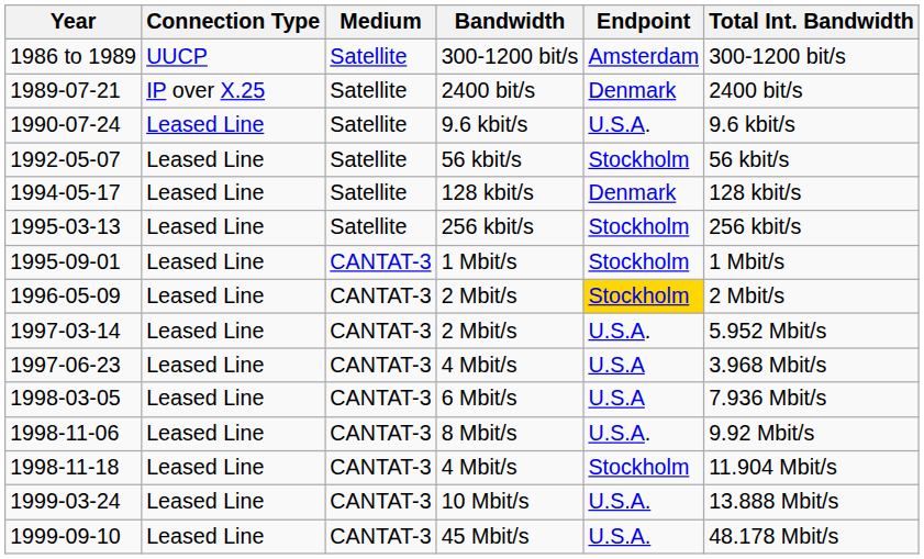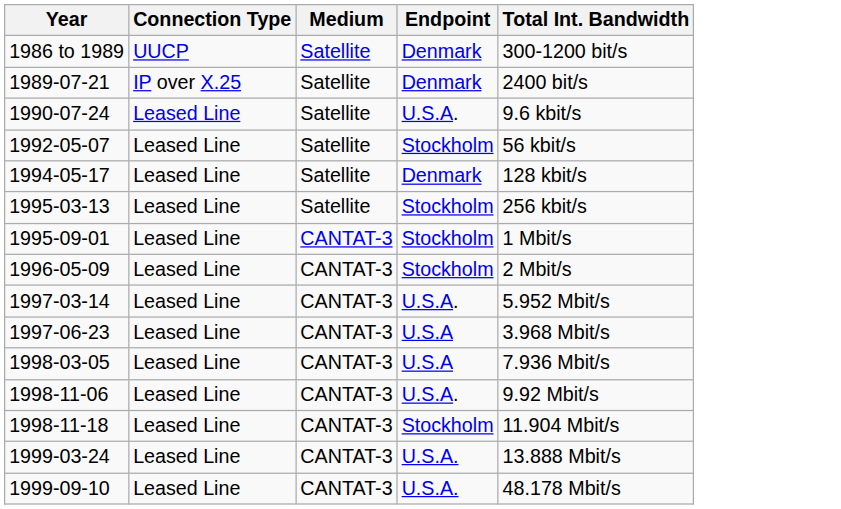 <table class="wikitable">
 <tr>
 <th>Year</th>
 <th>Connection Type</th>
 <th>Medium</th>
-<th>Bandwidth</th>
 <th>Endpoint</th>
 <th>Total Int. Bandwidth</th>
 </tr>
 <tr>
 <td>1986 to 1989</td>
 <td><a href='#'>UUCP</a></td>
 <td><a href='#'>Satellite</a></td>
-<td>300-1200 bit/s</td>
-<td><a href='#'>Amsterdam</a></td>
+<td><a href='#'>Denmark</a></td>
 <td>300-1200 bit/s</td>
 </tr>
 <tr>
 <td>1989-07-21</td>
 <td><a href='#'>IP</a> over <a href='#'>X.25</a></td>
 <td>Satellite</td>
-<td>2400 bit/s</td>
 <td><a href='#'>Denmark</a></td>
 <td>2400 bit/s</td>
 </tr>
 <tr>
 <td>1990-07-24</td>
 <td><a href='#'>Leased Line</a></td>
 <td>Satellite</td>
-<td>9.6 kbit/s</td>
 <td><a href='#'>U.S.A</a>.</td>
 <td>9.6 kbit/s</td>
 </tr>
 <tr>
 <td>1992-05-07</td>
 <td>Leased Line</td>
 <td>Satellite</td>
-<td>56 kbit/s</td>
 <td><a href='#'>Stockholm</a></td>
 <td>56 kbit/s</td>
 </tr>
 <tr>
 <td>1994-05-17</td>
 <td>Leased Line</td>
 <td>Satellite</td>
-<td>128 kbit/s</td>
 <td><a href='#'>Denmark</a></td>
 <td>128 kbit/s</td>
 </tr>
 <tr>
 <td>1995-03-13</td>
 <td>Leased Line</td>
 <td>Satellite</td>
-<td>256 kbit/s</td>
 <td><a href='#'>Stockholm</a></td>
 <td>256 kbit/s</td>
 </tr>
 <tr>
 <td>1995-09-01</td>
 <td>Leased Line</td>
 <td><a href='#'>CANTAT-3</a></td>
-<td>1 Mbit/s</td>
 <td><a href='#'>Stockholm</a></td>
 <td>1 Mbit/s</td>
 </tr>
 <tr>
 <td>1996-05-09</td>
 <td>Leased Line</td>
 <td>CANTAT-3</td>
-<td>2 Mbit/s</td>
-<td style="background: gold;"><a href='#'>Stockholm</a></td>
+<td><a href='#'>Stockholm</a></td>
 <td>2 Mbit/s</td>
 </tr>
 <tr>
 <td>1997-03-14</td>
 <td>Leased Line</td>
 <td>CANTAT-3</td>
-<td>2 Mbit/s</td>
 <td><a href='#'>U.S.A</a>.</td>
 <td>5.952 Mbit/s</td>
 </tr>
 <tr>
 <td>1997-06-23</td>
 <td>Leased Line</td>
 <td>CANTAT-3</td>
-<td>4 Mbit/s</td>
 <td><a href='#'>U.S.A</a></td>
 <td>3.968 Mbit/s</td>
 </tr>
 <tr>
 <td>1998-03-05</td>
 <td>Leased Line</td>
 <td>CANTAT-3</td>
-<td>6 Mbit/s</td>
 <td><a href='#'>U.S.A</a></td>
 <td>7.936 Mbit/s</td>
 </tr>
 <tr>
 <td>1998-11-06</td>
 <td>Leased Line</td>
 <td>CANTAT-3</td>
-<td>8 Mbit/s</td>
 <td><a href='#'>U.S.A</a>.</td>
 <td>9.92 Mbit/s</td>
 </tr>
 <tr>
 <td>1998-11-18</td>
 <td>Leased Line</td>
 <td>CANTAT-3</td>
-<td>4 Mbit/s</td>
 <td><a href='#'>Stockholm</a></td>
 <td>11.904 Mbit/s</td>
 </tr>
 <tr>
 <td>1999-03-24</td>
 <td>Leased Line</td>
 <td>CANTAT-3</td>
-<td>10 Mbit/s</td>
 <td><a href='#'>U.S.A.</a></td>
 <td>13.888 Mbit/s</td>
 </tr>
 <tr>
 <td>1999-09-10</td>
 <td>Leased Line</td>
 <td>CANTAT-3</td>
-<td>45 Mbit/s</td>
 <td><a href='#'>U.S.A.</a></td>
 <td>48.178 Mbit/s</td>
 </tr>
 </table>
